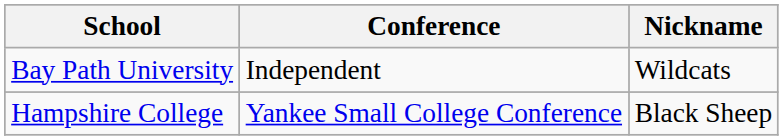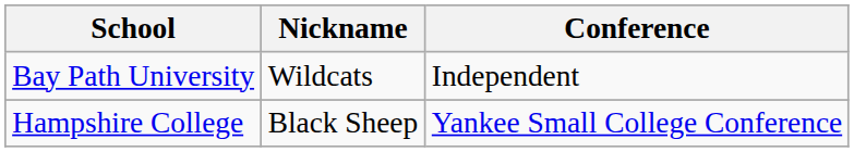 <table class="wikitable">
 <tr>
 <th>School</th>
+<th>Nickname</th>
 <th>Conference</th>
-<th>Nickname</th>
 </tr>
 <tr>
 <td><a href='#'>Bay Path University</a></td>
+<td>Wildcats</td>
 <td>Independent</td>
-<td>Wildcats</td>
 </tr>
 <tr>
 <td><a href='#'>Hampshire College</a></td>
+<td>Black Sheep</td>
 <td><a href='#'>Yankee Small College Conference</a></td>
-<td>Black Sheep</td>
 </tr>
 </table>
